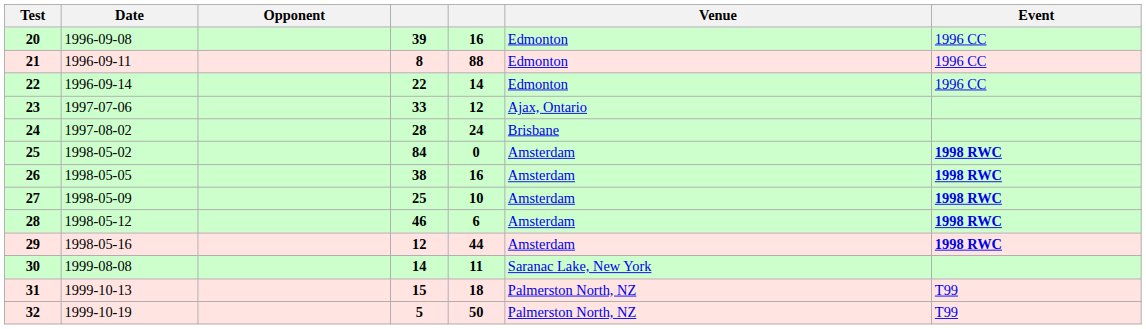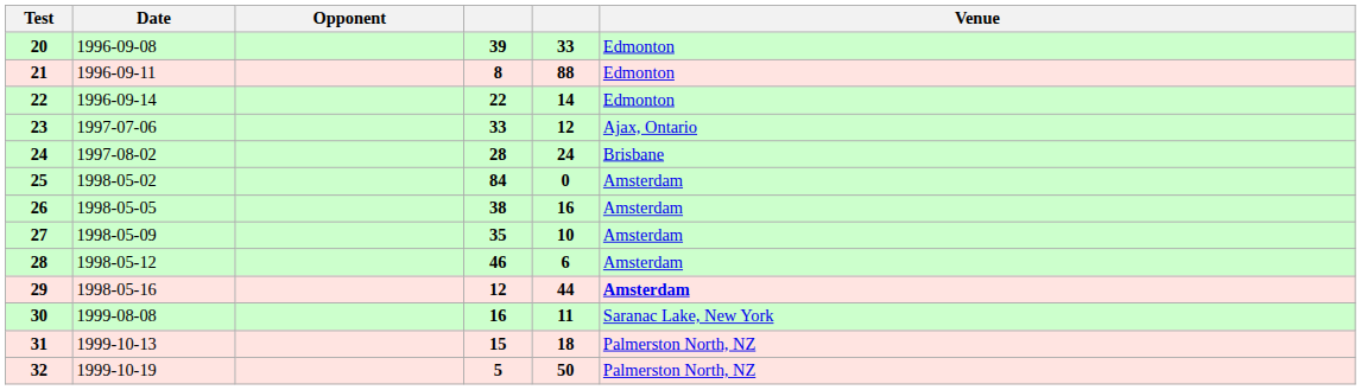 <table class="wikitable sortable" style="width:100%">
 <tr>
 <th style="width:5%">Test</th>
 <th style="width:12%">Date</th>
 <th style="width:17%">Opponent</th>
 <th style="width:5%"></th>
 <th style="width:5%"></th>
 <th>Venue</th>
-<th>Event</th>
 </tr>
 <tr bgcolor="#ccffcc">
 <td align="center"><strong>20</strong></td>
 <td>1996-09-08</td>
 <td></td>
 <td align="center"><strong>39</strong></td>
-<td align="center"><strong>16</strong></td>
+<td align="center"><strong>33</strong></td>
 <td><a href='#'>Edmonton</a></td>
-<td><a href='#'>1996 CC</a></td>
 </tr>
 <tr bgcolor=FFE4E1>
 <td align="center"><strong>21</strong></td>
 <td>1996-09-11</td>
 <td></td>
 <td align="center"><strong>8</strong></td>
 <td align="center"><strong>88</strong></td>
 <td><a href='#'>Edmonton</a></td>
-<td><a href='#'>1996 CC</a></td>
 </tr>
 <tr bgcolor="#ccffcc">
 <td align="center"><strong>22</strong></td>
 <td>1996-09-14</td>
 <td></td>
 <td align="center"><strong>22</strong></td>
 <td align="center"><strong>14</strong></td>
 <td><a href='#'>Edmonton</a></td>
-<td><a href='#'>1996 CC</a></td>
 </tr>
 <tr bgcolor="#ccffcc">
 <td align="center"><strong>23</strong></td>
 <td>1997-07-06</td>
 <td></td>
 <td align="center"><strong>33</strong></td>
 <td align="center"><strong>12</strong></td>
 <td><a href='#'>Ajax, Ontario</a></td>
-<td></td>
 </tr>
 <tr bgcolor="#ccffcc">
 <td align="center"><strong>24</strong></td>
 <td>1997-08-02</td>
 <td></td>
 <td align="center"><strong>28</strong></td>
 <td align="center"><strong>24</strong></td>
 <td><a href='#'>Brisbane</a></td>
-<td></td>
 </tr>
 <tr bgcolor="#ccffcc">
 <td align="center"><strong>25</strong></td>
 <td>1998-05-02</td>
 <td></td>
 <td align="center"><strong>84</strong></td>
 <td align="center"><strong>0</strong></td>
 <td><a href='#'>Amsterdam</a></td>
-<td><a href='#'><strong>1998 RWC</strong></a></td>
 </tr>
 <tr bgcolor="#ccffcc">
 <td align="center"><strong>26</strong></td>
 <td>1998-05-05</td>
 <td></td>
 <td align="center"><strong>38</strong></td>
 <td align="center"><strong>16</strong></td>
 <td><a href='#'>Amsterdam</a></td>
-<td><a href='#'><strong>1998 RWC</strong></a></td>
 </tr>
 <tr bgcolor="#ccffcc">
 <td align="center"><strong>27</strong></td>
 <td>1998-05-09</td>
 <td></td>
-<td align="center"><strong>25</strong></td>
+<td align="center"><strong>35</strong></td>
 <td align="center"><strong>10</strong></td>
 <td><a href='#'>Amsterdam</a></td>
-<td><a href='#'><strong>1998 RWC</strong></a></td>
 </tr>
 <tr bgcolor="#ccffcc">
 <td align="center"><strong>28</strong></td>
 <td>1998-05-12</td>
 <td></td>
 <td align="center"><strong>46</strong></td>
 <td align="center"><strong>6</strong></td>
 <td><a href='#'>Amsterdam</a></td>
-<td><a href='#'><strong>1998 RWC</strong></a></td>
 </tr>
 <tr bgcolor=FFE4E1>
 <td align="center"><strong>29</strong></td>
 <td>1998-05-16</td>
 <td></td>
 <td align="center"><strong>12</strong></td>
 <td align="center"><strong>44</strong></td>
-<td><a href='#'>Amsterdam</a></td>
-<td><a href='#'><strong>1998 RWC</strong></a></td>
+<td><strong><a href='#'>Amsterdam</a></strong></td>
 </tr>
 <tr bgcolor="#ccffcc">
 <td align="center"><strong>30</strong></td>
 <td>1999-08-08</td>
 <td></td>
-<td align="center"><strong>14</strong></td>
+<td align="center"><strong>16</strong></td>
 <td align="center"><strong>11</strong></td>
 <td><a href='#'>Saranac Lake, New York</a></td>
-<td></td>
 </tr>
 <tr bgcolor=FFE4E1>
 <td align="center"><strong>31</strong></td>
 <td>1999-10-13</td>
 <td></td>
 <td align="center"><strong>15</strong></td>
 <td align="center"><strong>18</strong></td>
 <td><a href='#'>Palmerston North, NZ</a></td>
-<td><a href='#'>T99</a></td>
 </tr>
 <tr bgcolor=FFE4E1>
 <td align="center"><strong>32</strong></td>
 <td>1999-10-19</td>
 <td></td>
 <td align="center"><strong>5</strong></td>
 <td align="center"><strong>50</strong></td>
 <td><a href='#'>Palmerston North, NZ</a></td>
-<td><a href='#'>T99</a></td>
 </tr>
 </table>
